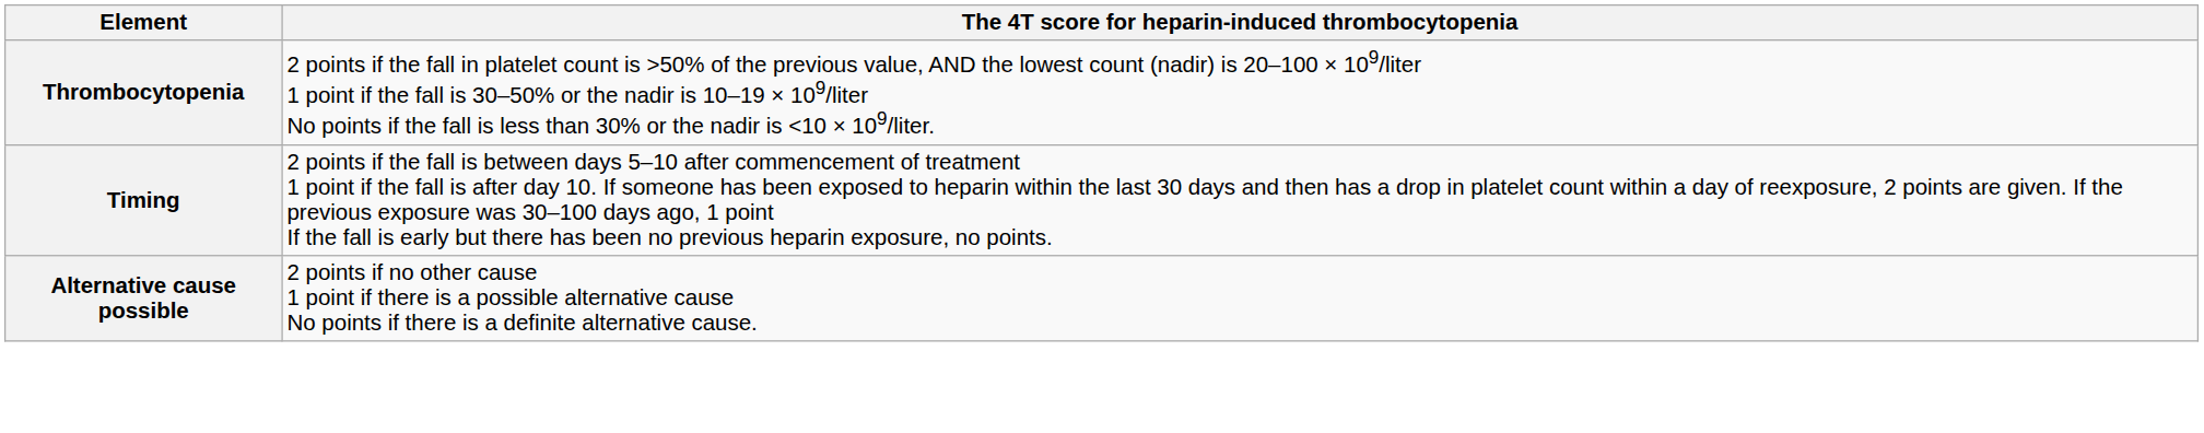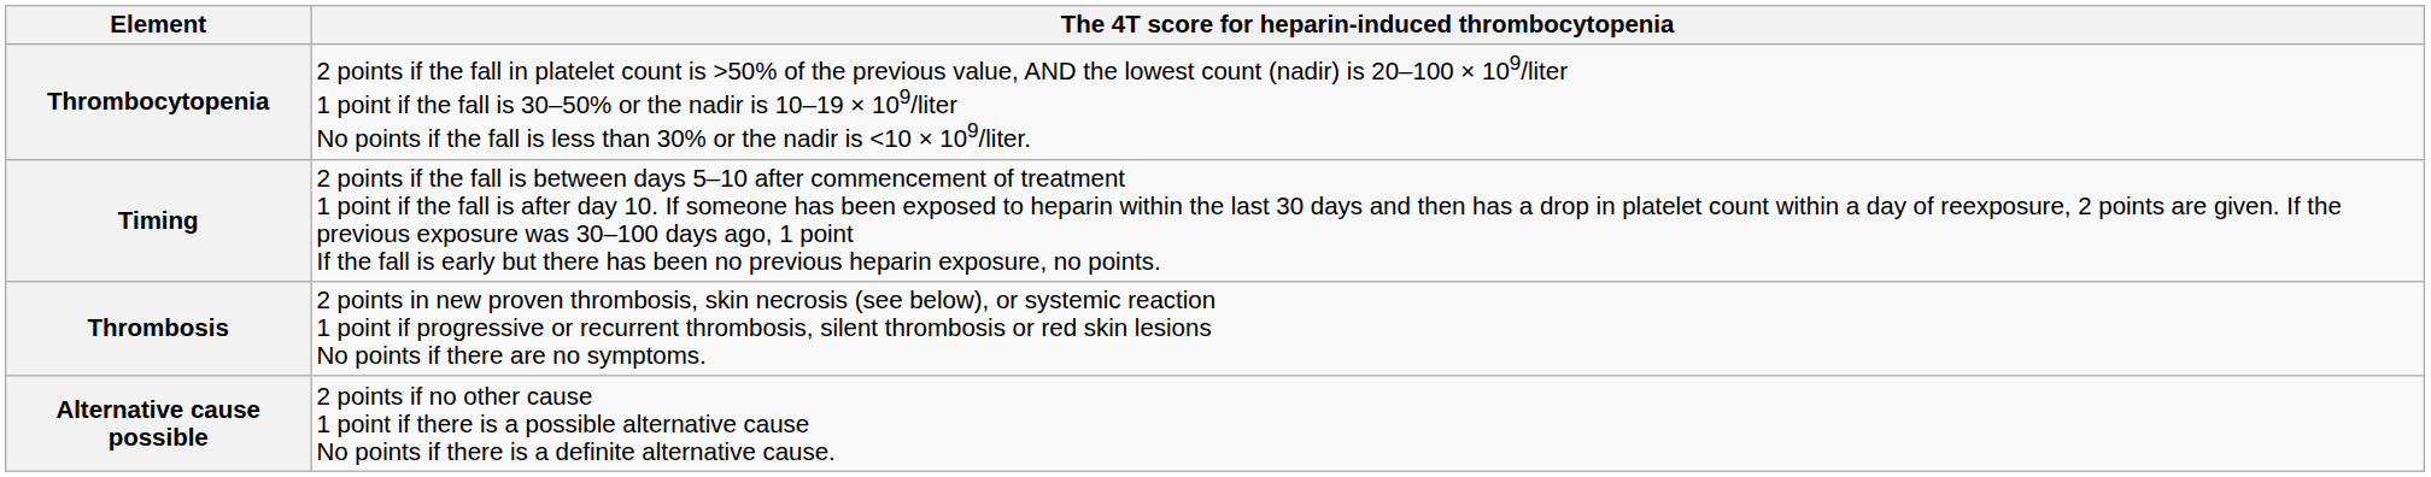 <table class="wikitable">
 <tr>
 <th>Element</th>
 <th>The 4T score for heparin-induced thrombocytopenia</th>
 </tr>
 <tr>
 <th>Thrombocytopenia</th>
 <td align="left">2 points if the fall in platelet count is >50% of the previous value, AND the lowest count (nadir) is 20–100 × 10<sup>9</sup>/liter<br>1 point if the fall is 30–50% or the nadir is 10–19 × 10<sup>9</sup>/liter<br>No points if the fall is less than 30% or the nadir is <10 × 10<sup>9</sup>/liter.</td>
 </tr>
 <tr>
 <th>Timing</th>
 <td align="left">2 points if the fall is between days 5–10 after commencement of treatment<br>1 point if the fall is after day 10. If someone has been exposed to heparin within the last 30 days and then has a drop in platelet count within a day of reexposure, 2 points are given. If the previous exposure was 30–100 days ago, 1 point<br>If the fall is early but there has been no previous heparin exposure, no points.</td>
 </tr>
 <tr>
+<th>Thrombosis</th>
+<td align="left">2 points in new proven thrombosis, skin necrosis (see below), or systemic reaction<br>1 point if progressive or recurrent thrombosis, silent thrombosis or red skin lesions<br>No points if there are no symptoms.</td>
+</tr>
+<tr>
 <th>Alternative cause possible</th>
 <td align="left">2 points if no other cause<br>1 point if there is a possible alternative cause<br>No points if there is a definite alternative cause.</td>
 </tr>
 </table>
